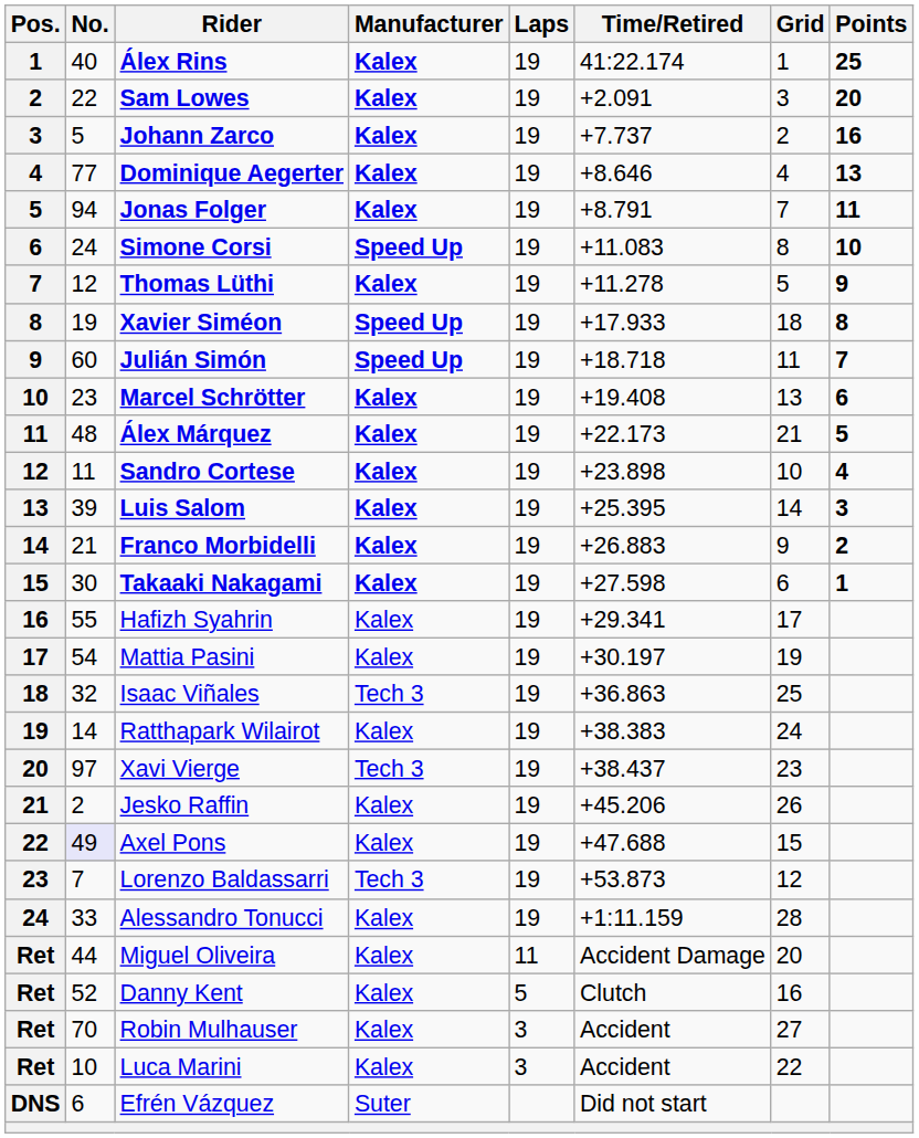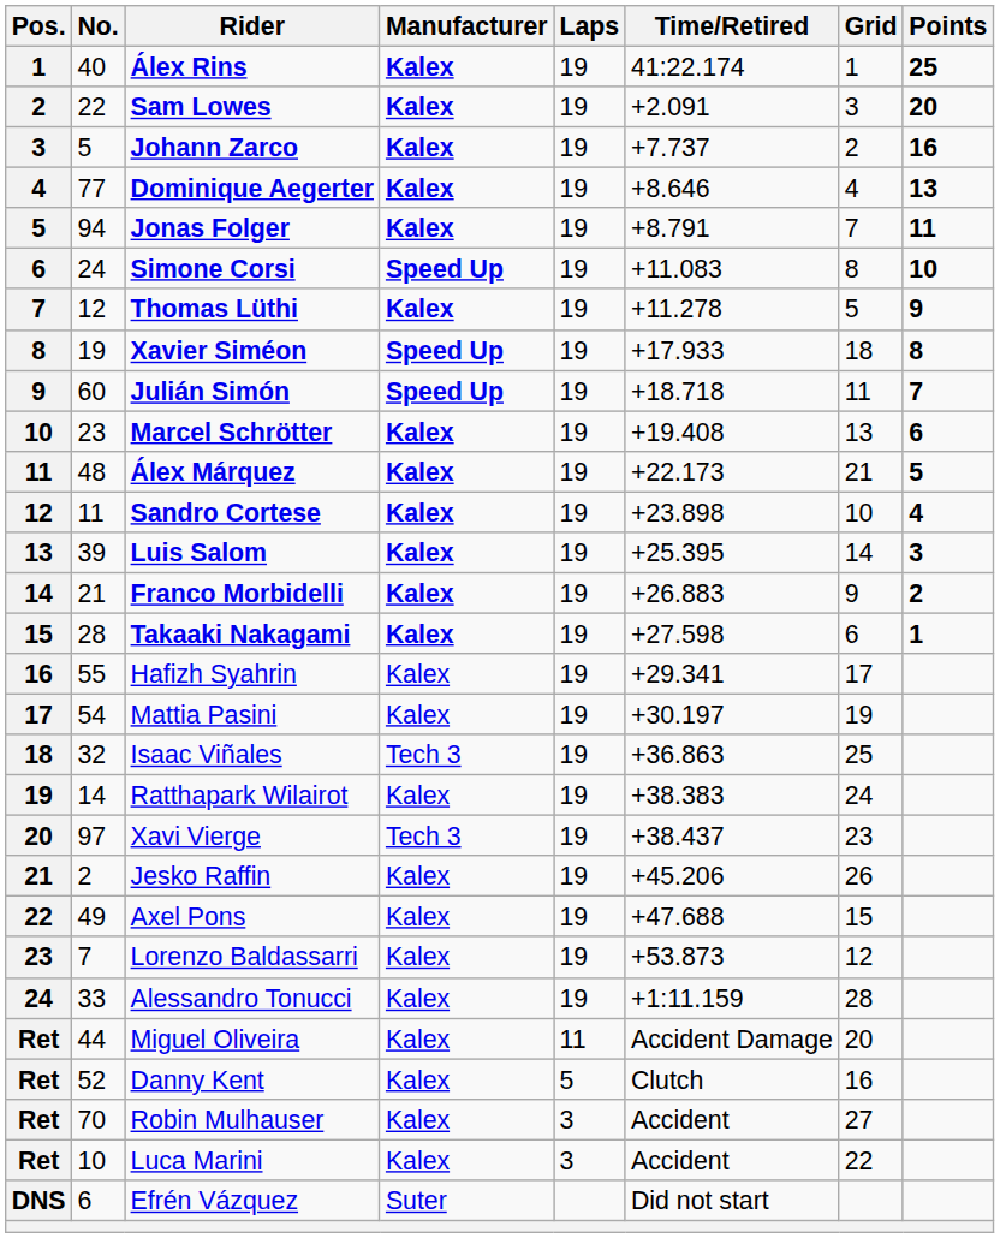 <table class="wikitable" style="font-size: 95%;">
 <tr>
 <th>Pos.</th>
 <th>No.</th>
 <th>Rider</th>
 <th>Manufacturer</th>
 <th>Laps</th>
 <th>Time/Retired</th>
 <th>Grid</th>
 <th>Points</th>
 </tr>
 <tr>
 <th>1</th>
 <td>40</td>
 <td> <strong><a href='#'>Álex Rins</a></strong></td>
 <td><strong><a href='#'>Kalex</a></strong></td>
 <td>19</td>
 <td>41:22.174</td>
 <td>1</td>
 <td><strong>25</strong></td>
 </tr>
 <tr>
 <th>2</th>
 <td>22</td>
 <td> <strong><a href='#'>Sam Lowes</a></strong></td>
 <td><strong><a href='#'>Kalex</a></strong></td>
 <td>19</td>
 <td>+2.091</td>
 <td>3</td>
 <td><strong>20</strong></td>
 </tr>
 <tr>
 <th>3</th>
 <td>5</td>
 <td> <strong><a href='#'>Johann Zarco</a></strong></td>
 <td><strong><a href='#'>Kalex</a></strong></td>
 <td>19</td>
 <td>+7.737</td>
 <td>2</td>
 <td><strong>16</strong></td>
 </tr>
 <tr>
 <th>4</th>
 <td>77</td>
 <td> <strong><a href='#'>Dominique Aegerter</a></strong></td>
 <td><strong><a href='#'>Kalex</a></strong></td>
 <td>19</td>
 <td>+8.646</td>
 <td>4</td>
 <td><strong>13</strong></td>
 </tr>
 <tr>
 <th>5</th>
 <td>94</td>
 <td> <strong><a href='#'>Jonas Folger</a></strong></td>
 <td><strong><a href='#'>Kalex</a></strong></td>
 <td>19</td>
 <td>+8.791</td>
 <td>7</td>
 <td><strong>11</strong></td>
 </tr>
 <tr>
 <th>6</th>
 <td>24</td>
 <td> <strong><a href='#'>Simone Corsi</a></strong></td>
 <td><strong><a href='#'>Speed Up</a></strong></td>
 <td>19</td>
 <td>+11.083</td>
 <td>8</td>
 <td><strong>10</strong></td>
 </tr>
 <tr>
 <th>7</th>
 <td>12</td>
 <td> <strong><a href='#'>Thomas Lüthi</a></strong></td>
 <td><strong><a href='#'>Kalex</a></strong></td>
 <td>19</td>
 <td>+11.278</td>
 <td>5</td>
 <td><strong>9</strong></td>
 </tr>
 <tr>
 <th>8</th>
 <td>19</td>
 <td> <strong><a href='#'>Xavier Siméon</a></strong></td>
 <td><strong><a href='#'>Speed Up</a></strong></td>
 <td>19</td>
 <td>+17.933</td>
 <td>18</td>
 <td><strong>8</strong></td>
 </tr>
 <tr>
 <th>9</th>
 <td>60</td>
 <td> <strong><a href='#'>Julián Simón</a></strong></td>
 <td><strong><a href='#'>Speed Up</a></strong></td>
 <td>19</td>
 <td>+18.718</td>
 <td>11</td>
 <td><strong>7</strong></td>
 </tr>
 <tr>
 <th>10</th>
 <td>23</td>
 <td> <strong><a href='#'>Marcel Schrötter</a></strong></td>
 <td><strong><a href='#'>Kalex</a></strong></td>
 <td>19</td>
 <td>+19.408</td>
 <td>13</td>
 <td><strong>6</strong></td>
 </tr>
 <tr>
 <th>11</th>
 <td>48</td>
 <td> <strong><a href='#'>Álex Márquez</a></strong></td>
 <td><strong><a href='#'>Kalex</a></strong></td>
 <td>19</td>
 <td>+22.173</td>
 <td>21</td>
 <td><strong>5</strong></td>
 </tr>
 <tr>
 <th>12</th>
 <td>11</td>
 <td> <strong><a href='#'>Sandro Cortese</a></strong></td>
 <td><strong><a href='#'>Kalex</a></strong></td>
 <td>19</td>
 <td>+23.898</td>
 <td>10</td>
 <td><strong>4</strong></td>
 </tr>
 <tr>
 <th>13</th>
 <td>39</td>
 <td> <strong><a href='#'>Luis Salom</a></strong></td>
 <td><strong><a href='#'>Kalex</a></strong></td>
 <td>19</td>
 <td>+25.395</td>
 <td>14</td>
 <td><strong>3</strong></td>
 </tr>
 <tr>
 <th>14</th>
 <td>21</td>
 <td> <strong><a href='#'>Franco Morbidelli</a></strong></td>
 <td><strong><a href='#'>Kalex</a></strong></td>
 <td>19</td>
 <td>+26.883</td>
 <td>9</td>
 <td><strong>2</strong></td>
 </tr>
 <tr>
 <th>15</th>
-<td>30</td>
+<td>28</td>
 <td> <strong><a href='#'>Takaaki Nakagami</a></strong></td>
 <td><strong><a href='#'>Kalex</a></strong></td>
 <td>19</td>
 <td>+27.598</td>
 <td>6</td>
 <td><strong>1</strong></td>
 </tr>
 <tr>
 <th>16</th>
 <td>55</td>
 <td> <a href='#'>Hafizh Syahrin</a></td>
 <td><a href='#'>Kalex</a></td>
 <td>19</td>
 <td>+29.341</td>
 <td>17</td>
 <td></td>
 </tr>
 <tr>
 <th>17</th>
 <td>54</td>
 <td> <a href='#'>Mattia Pasini</a></td>
 <td><a href='#'>Kalex</a></td>
 <td>19</td>
 <td>+30.197</td>
 <td>19</td>
 <td></td>
 </tr>
 <tr>
 <th>18</th>
 <td>32</td>
 <td> <a href='#'>Isaac Viñales</a></td>
 <td><a href='#'>Tech 3</a></td>
 <td>19</td>
 <td>+36.863</td>
 <td>25</td>
 <td></td>
 </tr>
 <tr>
 <th>19</th>
 <td>14</td>
 <td> <a href='#'>Ratthapark Wilairot</a></td>
 <td><a href='#'>Kalex</a></td>
 <td>19</td>
 <td>+38.383</td>
 <td>24</td>
 <td></td>
 </tr>
 <tr>
 <th>20</th>
 <td>97</td>
 <td> <a href='#'>Xavi Vierge</a></td>
 <td><a href='#'>Tech 3</a></td>
 <td>19</td>
 <td>+38.437</td>
 <td>23</td>
 <td></td>
 </tr>
 <tr>
 <th>21</th>
 <td>2</td>
 <td> <a href='#'>Jesko Raffin</a></td>
 <td><a href='#'>Kalex</a></td>
 <td>19</td>
 <td>+45.206</td>
 <td>26</td>
 <td></td>
 </tr>
 <tr>
 <th>22</th>
-<td style="background: lavender;">49</td>
+<td>49</td>
 <td> <a href='#'>Axel Pons</a></td>
 <td><a href='#'>Kalex</a></td>
 <td>19</td>
 <td>+47.688</td>
 <td>15</td>
 <td></td>
 </tr>
 <tr>
 <th>23</th>
 <td>7</td>
 <td> <a href='#'>Lorenzo Baldassarri</a></td>
-<td><a href='#'>Tech 3</a></td>
+<td><a href='#'>Kalex</a></td>
 <td>19</td>
 <td>+53.873</td>
 <td>12</td>
 <td></td>
 </tr>
 <tr>
 <th>24</th>
 <td>33</td>
 <td> <a href='#'>Alessandro Tonucci</a></td>
 <td><a href='#'>Kalex</a></td>
 <td>19</td>
 <td>+1:11.159</td>
 <td>28</td>
 <td></td>
 </tr>
 <tr>
 <th>Ret</th>
 <td>44</td>
 <td> <a href='#'>Miguel Oliveira</a></td>
 <td><a href='#'>Kalex</a></td>
 <td>11</td>
 <td>Accident Damage</td>
 <td>20</td>
 <td></td>
 </tr>
 <tr>
 <th>Ret</th>
 <td>52</td>
 <td> <a href='#'>Danny Kent</a></td>
 <td><a href='#'>Kalex</a></td>
 <td>5</td>
 <td>Clutch</td>
 <td>16</td>
 <td></td>
 </tr>
 <tr>
 <th>Ret</th>
 <td>70</td>
 <td> <a href='#'>Robin Mulhauser</a></td>
 <td><a href='#'>Kalex</a></td>
 <td>3</td>
 <td>Accident</td>
 <td>27</td>
 <td></td>
 </tr>
 <tr>
 <th>Ret</th>
 <td>10</td>
 <td> <a href='#'>Luca Marini</a></td>
 <td><a href='#'>Kalex</a></td>
 <td>3</td>
 <td>Accident</td>
 <td>22</td>
 <td></td>
 </tr>
 <tr>
 <th>DNS</th>
 <td>6</td>
 <td> <a href='#'>Efrén Vázquez</a></td>
 <td><a href='#'>Suter</a></td>
 <td></td>
 <td>Did not start</td>
 <td></td>
 <td></td>
 </tr>
 <tr>
 <th colspan=8></th>
 </tr>
 </table>
